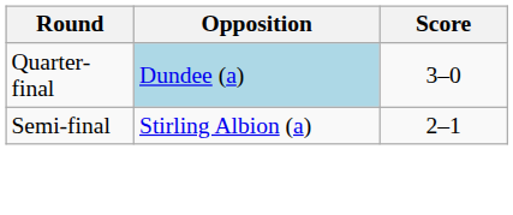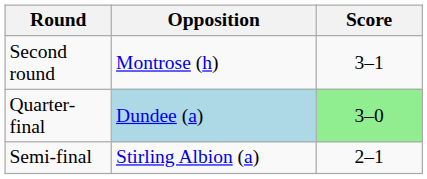 <table class="wikitable" style="text-align:left;margin-left:1em;float:right">
 <tr>
 <th width=80>Round</th>
 <th width=160>Opposition</th>
 <th width=80>Score</th>
 </tr>
 <tr>
+<td>Second round</td>
+<td><a href='#'>Montrose</a> (<a href='#'>h</a>)</td>
+<td align=center>3–1</td>
+</tr>
+<tr>
 <td>Quarter-final</td>
 <td style="background: lightblue;"><a href='#'>Dundee</a> (<a href='#'>a</a>)</td>
-<td align=center>3–0</td>
+<td align=center style="background: lightgreen;">3–0</td>
 </tr>
 <tr>
 <td>Semi-final</td>
 <td><a href='#'>Stirling Albion</a> (<a href='#'>a</a>)</td>
 <td align=center>2–1</td>
 </tr>
 </table>
